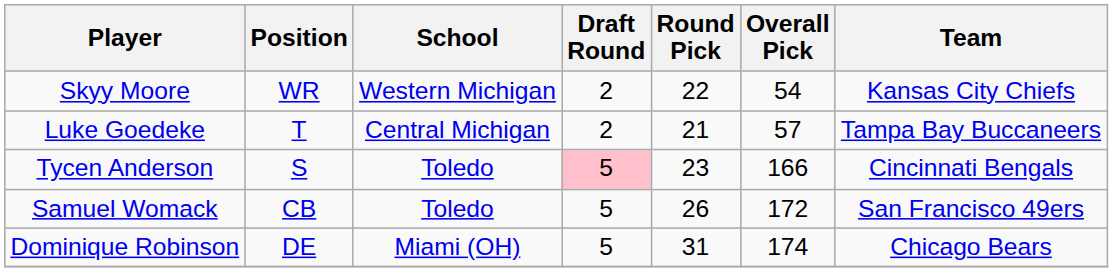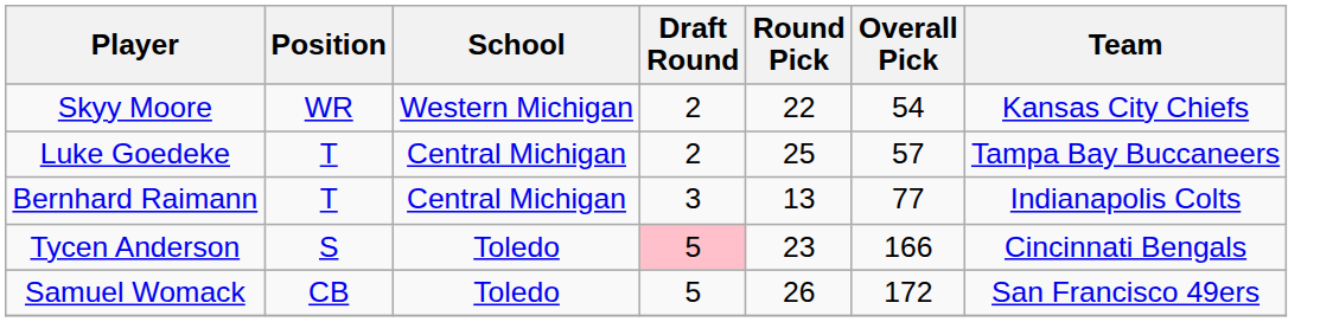 <table class="wikitable sortable" border="1" style="text-align: center;">
 <tr>
 <th>Player</th>
 <th>Position</th>
 <th>School</th>
 <th>Draft<br>Round</th>
 <th>Round<br>Pick</th>
 <th>Overall<br>Pick</th>
 <th>Team</th>
 </tr>
 <tr>
 <td><a href='#'>Skyy Moore</a></td>
 <td><a href='#'>WR</a></td>
 <td><a href='#'>Western Michigan</a></td>
 <td>2</td>
 <td>22</td>
 <td>54</td>
 <td><a href='#'>Kansas City Chiefs</a></td>
 </tr>
 <tr>
 <td><a href='#'>Luke Goedeke</a></td>
 <td><a href='#'>T</a></td>
 <td><a href='#'>Central Michigan</a></td>
 <td>2</td>
-<td>21</td>
+<td>25</td>
 <td>57</td>
 <td><a href='#'>Tampa Bay Buccaneers</a></td>
+</tr>
+<tr>
+<td><a href='#'>Bernhard Raimann</a></td>
+<td><a href='#'>T</a></td>
+<td><a href='#'>Central Michigan</a></td>
+<td>3</td>
+<td>13</td>
+<td>77</td>
+<td><a href='#'>Indianapolis Colts</a></td>
 </tr>
 <tr>
 <td><a href='#'>Tycen Anderson</a></td>
 <td><a href='#'>S</a></td>
 <td><a href='#'>Toledo</a></td>
 <td style="background: pink;">5</td>
 <td>23</td>
 <td>166</td>
 <td><a href='#'>Cincinnati Bengals</a></td>
 </tr>
 <tr>
 <td><a href='#'>Samuel Womack</a></td>
 <td><a href='#'>CB</a></td>
 <td><a href='#'>Toledo</a></td>
 <td>5</td>
 <td>26</td>
 <td>172</td>
 <td><a href='#'>San Francisco 49ers</a></td>
 </tr>
 <tr>
-<td><a href='#'>Dominique Robinson</a></td>
-<td><a href='#'>DE</a></td>
-<td><a href='#'>Miami (OH)</a></td>
-<td>5</td>
-<td>31</td>
-<td>174</td>
-<td><a href='#'>Chicago Bears</a></td>
-</tr>
-<tr>
 </tr>
 </table>
